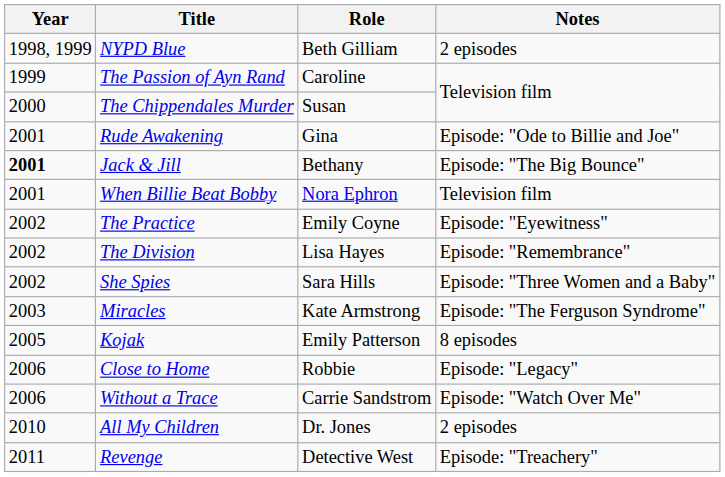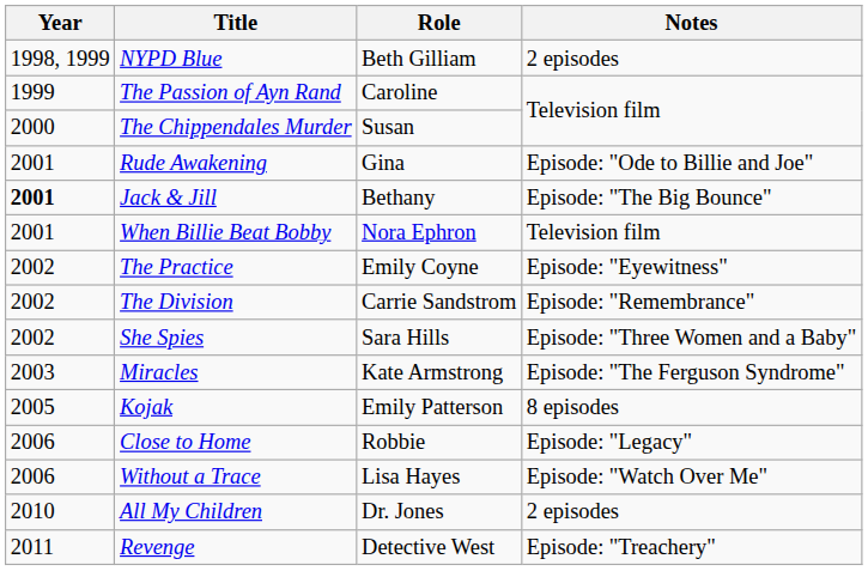 <table class="wikitable sortable">
 <tr>
 <th>Year</th>
 <th>Title</th>
 <th>Role</th>
 <th>Notes</th>
 </tr>
 <tr>
 <td>1998, 1999</td>
 <td><em><a href='#'>NYPD Blue</a></em></td>
 <td>Beth Gilliam</td>
 <td>2 episodes</td>
 </tr>
 <tr>
 <td>1999</td>
 <td><a href='#'><em>The Passion of Ayn Rand</em></a></td>
 <td>Caroline</td>
 <td rowspan="2">Television film</td>
 </tr>
 <tr>
 <td>2000</td>
 <td><em><a href='#'>The Chippendales Murder</a></em></td>
 <td>Susan</td>
 </tr>
 <tr>
 <td>2001</td>
 <td><a href='#'><em>Rude Awakening</em></a></td>
 <td>Gina</td>
 <td>Episode: "Ode to Billie and Joe"</td>
 </tr>
 <tr>
 <td><strong>2001</strong></td>
 <td><a href='#'><em>Jack & Jill</em></a></td>
 <td>Bethany</td>
 <td>Episode: "The Big Bounce"</td>
 </tr>
 <tr>
 <td>2001</td>
 <td><em><a href='#'>When Billie Beat Bobby</a></em></td>
 <td><a href='#'>Nora Ephron</a></td>
 <td>Television film</td>
 </tr>
 <tr>
 <td>2002</td>
 <td><em><a href='#'>The Practice</a></em></td>
 <td>Emily Coyne</td>
 <td>Episode: "Eyewitness"</td>
 </tr>
 <tr>
 <td>2002</td>
 <td><em><a href='#'>The Division</a></em></td>
-<td>Lisa Hayes</td>
+<td>Carrie Sandstrom</td>
 <td>Episode: "Remembrance"</td>
 </tr>
 <tr>
 <td>2002</td>
 <td><em><a href='#'>She Spies</a></em></td>
 <td>Sara Hills</td>
 <td>Episode: "Three Women and a Baby"</td>
 </tr>
 <tr>
 <td>2003</td>
 <td><a href='#'><em>Miracles</em></a></td>
 <td>Kate Armstrong</td>
 <td>Episode: "The Ferguson Syndrome"</td>
 </tr>
 <tr>
 <td>2005</td>
 <td><a href='#'><em>Kojak</em></a></td>
 <td>Emily Patterson</td>
 <td>8 episodes</td>
 </tr>
 <tr>
 <td>2006</td>
 <td><a href='#'><em>Close to Home</em></a></td>
 <td>Robbie</td>
 <td>Episode: "Legacy"</td>
 </tr>
 <tr>
 <td>2006</td>
 <td><em><a href='#'>Without a Trace</a></em></td>
-<td>Carrie Sandstrom</td>
+<td>Lisa Hayes</td>
 <td>Episode: "Watch Over Me"</td>
 </tr>
 <tr>
 <td>2010</td>
 <td><em><a href='#'>All My Children</a></em></td>
 <td>Dr. Jones</td>
 <td>2 episodes</td>
 </tr>
 <tr>
 <td>2011</td>
 <td><a href='#'><em>Revenge</em></a></td>
 <td>Detective West</td>
 <td>Episode: "Treachery"</td>
 </tr>
 </table>
